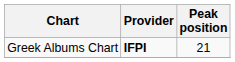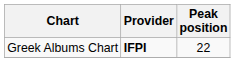 <table class="wikitable">
 <tr>
 <th>Chart</th>
 <th>Provider</th>
 <th>Peak<br>position</th>
 </tr>
 <tr>
 <td align="left">Greek Albums Chart</td>
 <td align="left"><strong>IFPI</strong></td>
-<td align="center">21</td>
+<td align="center">22</td>
 </tr>
 <tr>
 </tr>
 </table>
